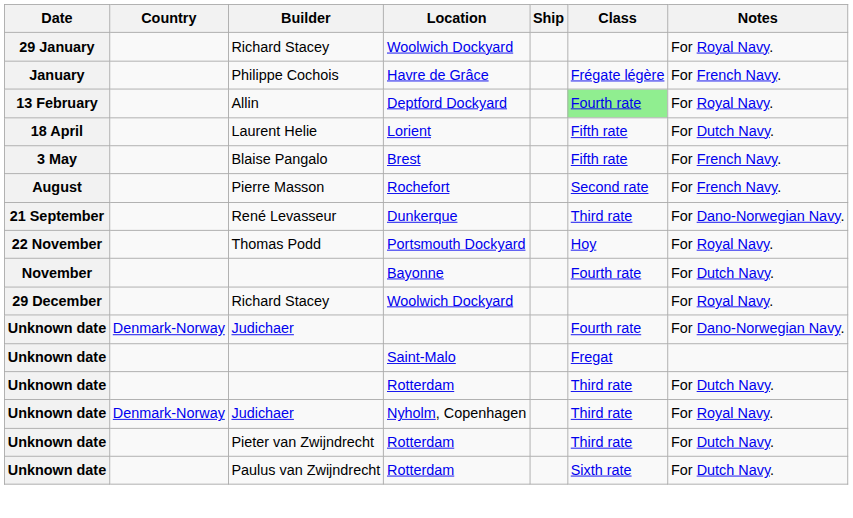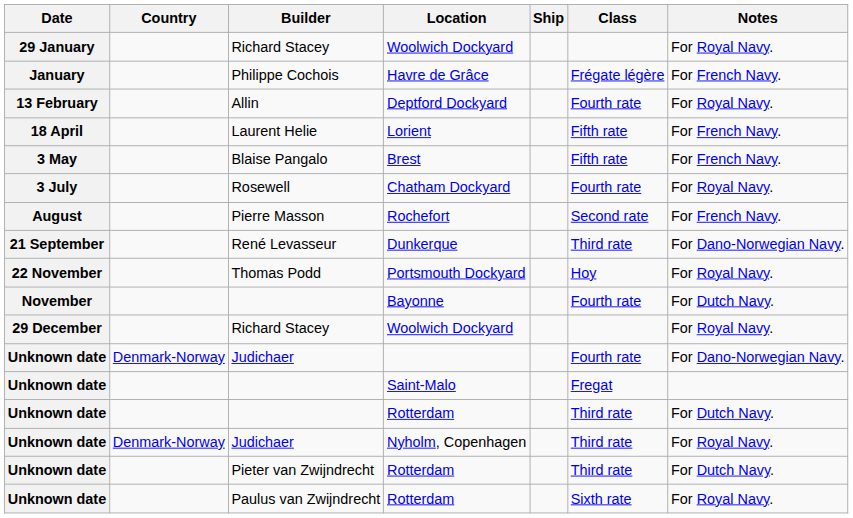 <table class="wikitable sortable" style="font-size:1.00em; line-height:1.5em;">
 <tr>
 <th>Date</th>
 <th>Country</th>
 <th>Builder</th>
 <th>Location</th>
 <th>Ship</th>
 <th>Class</th>
 <th>Notes</th>
 </tr>
 <tr ---->
 <th>29 January</th>
 <td></td>
 <td>Richard Stacey</td>
 <td><a href='#'>Woolwich Dockyard</a></td>
 <td><strong></strong></td>
 <td></td>
 <td>For <a href='#'>Royal Navy</a>.</td>
 </tr>
 <tr ---->
 <th>January</th>
 <td></td>
 <td>Philippe Cochois</td>
 <td><a href='#'>Havre de Grâce</a></td>
 <td><strong></strong></td>
 <td><a href='#'>Frégate légère</a></td>
 <td>For <a href='#'>French Navy</a>.</td>
 </tr>
 <tr ---->
 <th>13 February</th>
 <td></td>
 <td>Allin</td>
 <td><a href='#'>Deptford Dockyard</a></td>
 <td><strong></strong></td>
-<td style="background: lightgreen;"><a href='#'>Fourth rate</a></td>
+<td><a href='#'>Fourth rate</a></td>
 <td>For <a href='#'>Royal Navy</a>.</td>
 </tr>
 <tr ---->
 <th>18 April</th>
 <td></td>
 <td>Laurent Helie</td>
 <td><a href='#'>Lorient</a></td>
 <td><strong></strong></td>
 <td><a href='#'>Fifth rate</a></td>
-<td>For <a href='#'>Dutch Navy</a>.</td>
+<td>For <a href='#'>French Navy</a>.</td>
 </tr>
 <tr ---->
 <th>3 May</th>
 <td></td>
 <td>Blaise Pangalo</td>
 <td><a href='#'>Brest</a></td>
 <td><strong></strong></td>
 <td><a href='#'>Fifth rate</a></td>
 <td>For <a href='#'>French Navy</a>.</td>
+</tr>
+<tr ---->
+<th>3 July</th>
+<td></td>
+<td>Rosewell</td>
+<td><a href='#'>Chatham Dockyard</a></td>
+<td><strong></strong></td>
+<td><a href='#'>Fourth rate</a></td>
+<td>For <a href='#'>Royal Navy</a>.</td>
 </tr>
 <tr ---->
 <th>August</th>
 <td></td>
 <td>Pierre Masson</td>
 <td><a href='#'>Rochefort</a></td>
 <td><strong></strong></td>
 <td><a href='#'>Second rate</a></td>
 <td>For <a href='#'>French Navy</a>.</td>
 </tr>
 <tr ---->
 <th>21 September</th>
 <td></td>
 <td>René Levasseur</td>
 <td><a href='#'>Dunkerque</a></td>
 <td><strong></strong></td>
 <td><a href='#'>Third rate</a></td>
 <td>For <a href='#'>Dano-Norwegian Navy</a>.</td>
 </tr>
 <tr ---->
 <th>22 November</th>
 <td></td>
 <td>Thomas Podd</td>
 <td><a href='#'>Portsmouth Dockyard</a></td>
 <td><strong></strong></td>
 <td><a href='#'>Hoy</a></td>
 <td>For <a href='#'>Royal Navy</a>.</td>
 </tr>
 <tr ---->
 <th>November</th>
 <td></td>
 <td></td>
 <td><a href='#'>Bayonne</a></td>
 <td><strong></strong></td>
 <td><a href='#'>Fourth rate</a></td>
 <td>For <a href='#'>Dutch Navy</a>.</td>
 </tr>
 <tr ---->
 <th>29 December</th>
 <td></td>
 <td>Richard Stacey</td>
 <td><a href='#'>Woolwich Dockyard</a></td>
 <td><strong></strong></td>
 <td></td>
 <td>For <a href='#'>Royal Navy</a>.</td>
 </tr>
 <tr ---->
 <th>Unknown date</th>
 <td> <a href='#'>Denmark-Norway</a></td>
 <td><a href='#'>Judichaer</a></td>
 <td></td>
 <td><strong></strong></td>
 <td><a href='#'>Fourth rate</a></td>
 <td>For <a href='#'>Dano-Norwegian Navy</a>.</td>
 </tr>
 <tr ---->
 <th>Unknown date</th>
 <td></td>
 <td></td>
 <td><a href='#'>Saint-Malo</a></td>
 <td><strong></strong></td>
 <td><a href='#'>Fregat</a></td>
 <td></td>
 </tr>
 <tr ---->
 <th>Unknown date</th>
 <td></td>
 <td></td>
 <td><a href='#'>Rotterdam</a></td>
 <td><strong></strong></td>
 <td><a href='#'>Third rate</a></td>
 <td>For <a href='#'>Dutch Navy</a>.</td>
 </tr>
 <tr ---->
 <th>Unknown date</th>
 <td> <a href='#'>Denmark-Norway</a></td>
 <td><a href='#'>Judichaer</a></td>
 <td><a href='#'>Nyholm</a>, Copenhagen</td>
 <td><strong></strong></td>
 <td><a href='#'>Third rate</a></td>
 <td>For <a href='#'>Royal Navy</a>.</td>
 </tr>
 <tr ---->
 <th>Unknown date</th>
 <td></td>
 <td>Pieter van Zwijndrecht</td>
 <td><a href='#'>Rotterdam</a></td>
 <td><strong></strong></td>
 <td><a href='#'>Third rate</a></td>
 <td>For <a href='#'>Dutch Navy</a>.</td>
 </tr>
 <tr ---->
 <th>Unknown date</th>
 <td></td>
 <td>Paulus van Zwijndrecht</td>
 <td><a href='#'>Rotterdam</a></td>
 <td><strong></strong></td>
 <td><a href='#'>Sixth rate</a></td>
-<td>For <a href='#'>Dutch Navy</a>.</td>
+<td>For <a href='#'>Royal Navy</a>.</td>
 </tr>
 </table>
